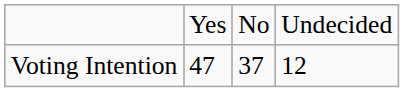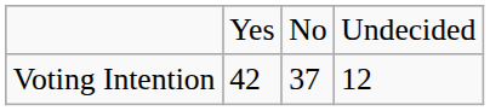 <table class="wikitable">
 <tr>
 <td></td>
 <td>Yes</td>
 <td>No</td>
 <td>Undecided</td>
 </tr>
 <tr>
 <td>Voting Intention</td>
-<td>47</td>
+<td>42</td>
 <td>37</td>
 <td>12</td>
 </tr>
 </table>
